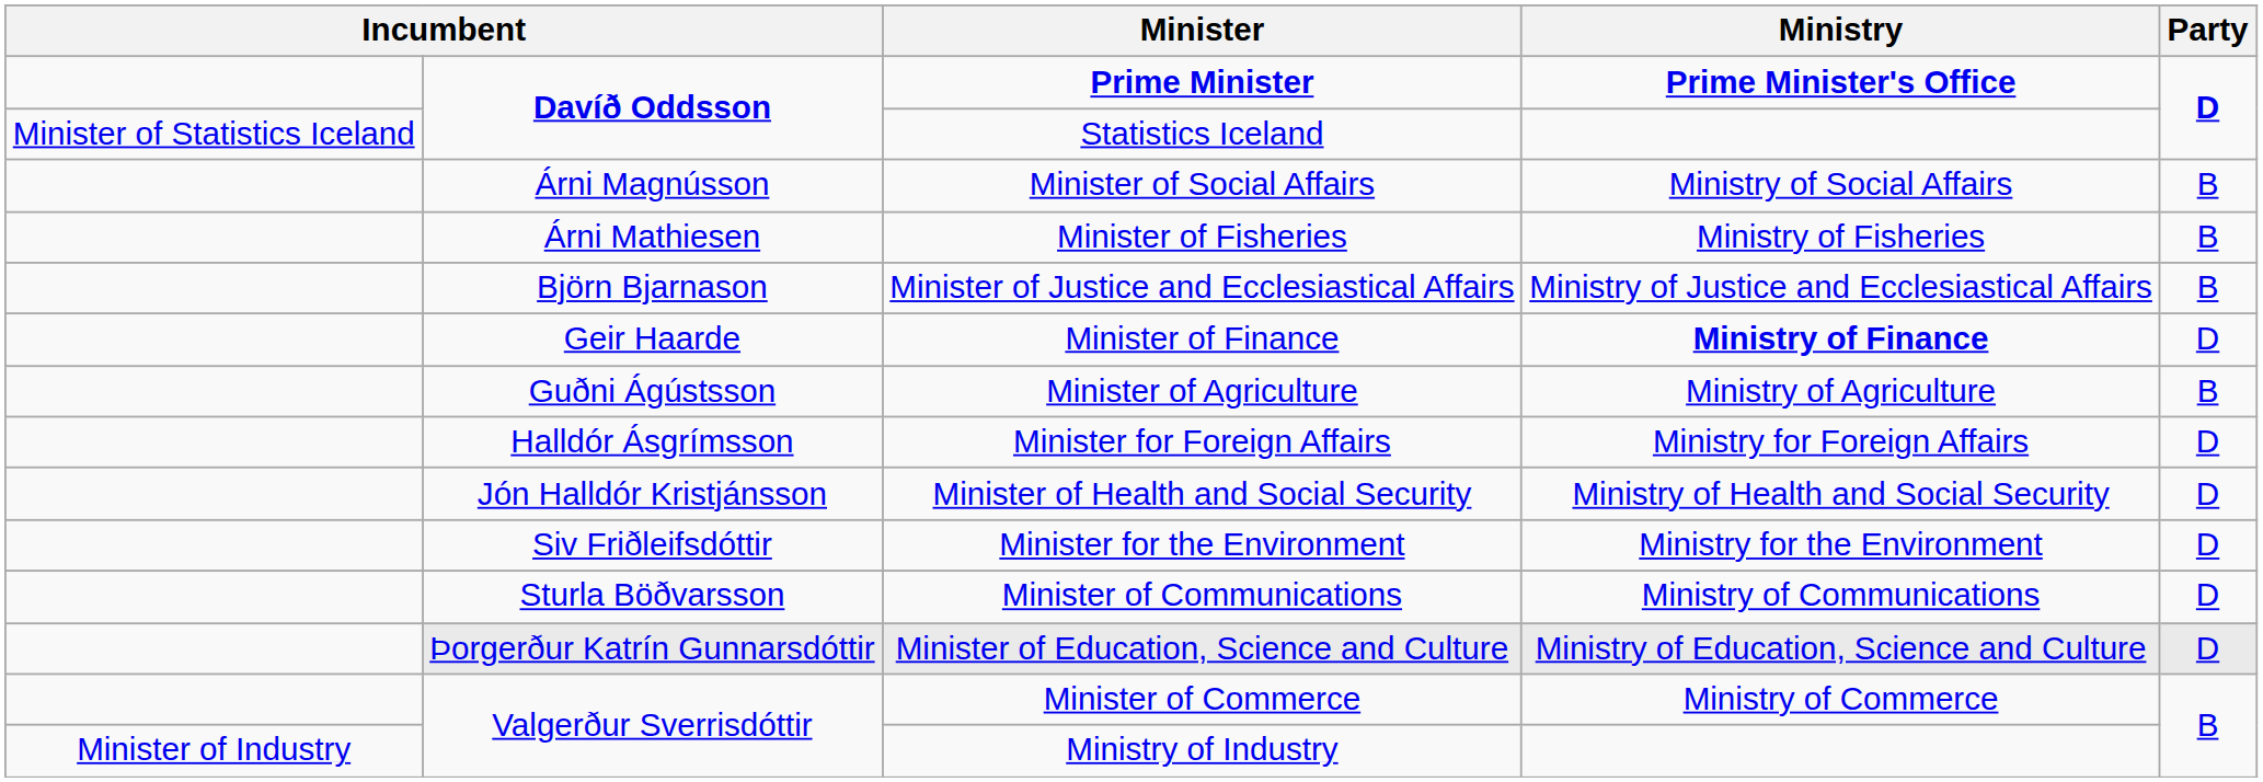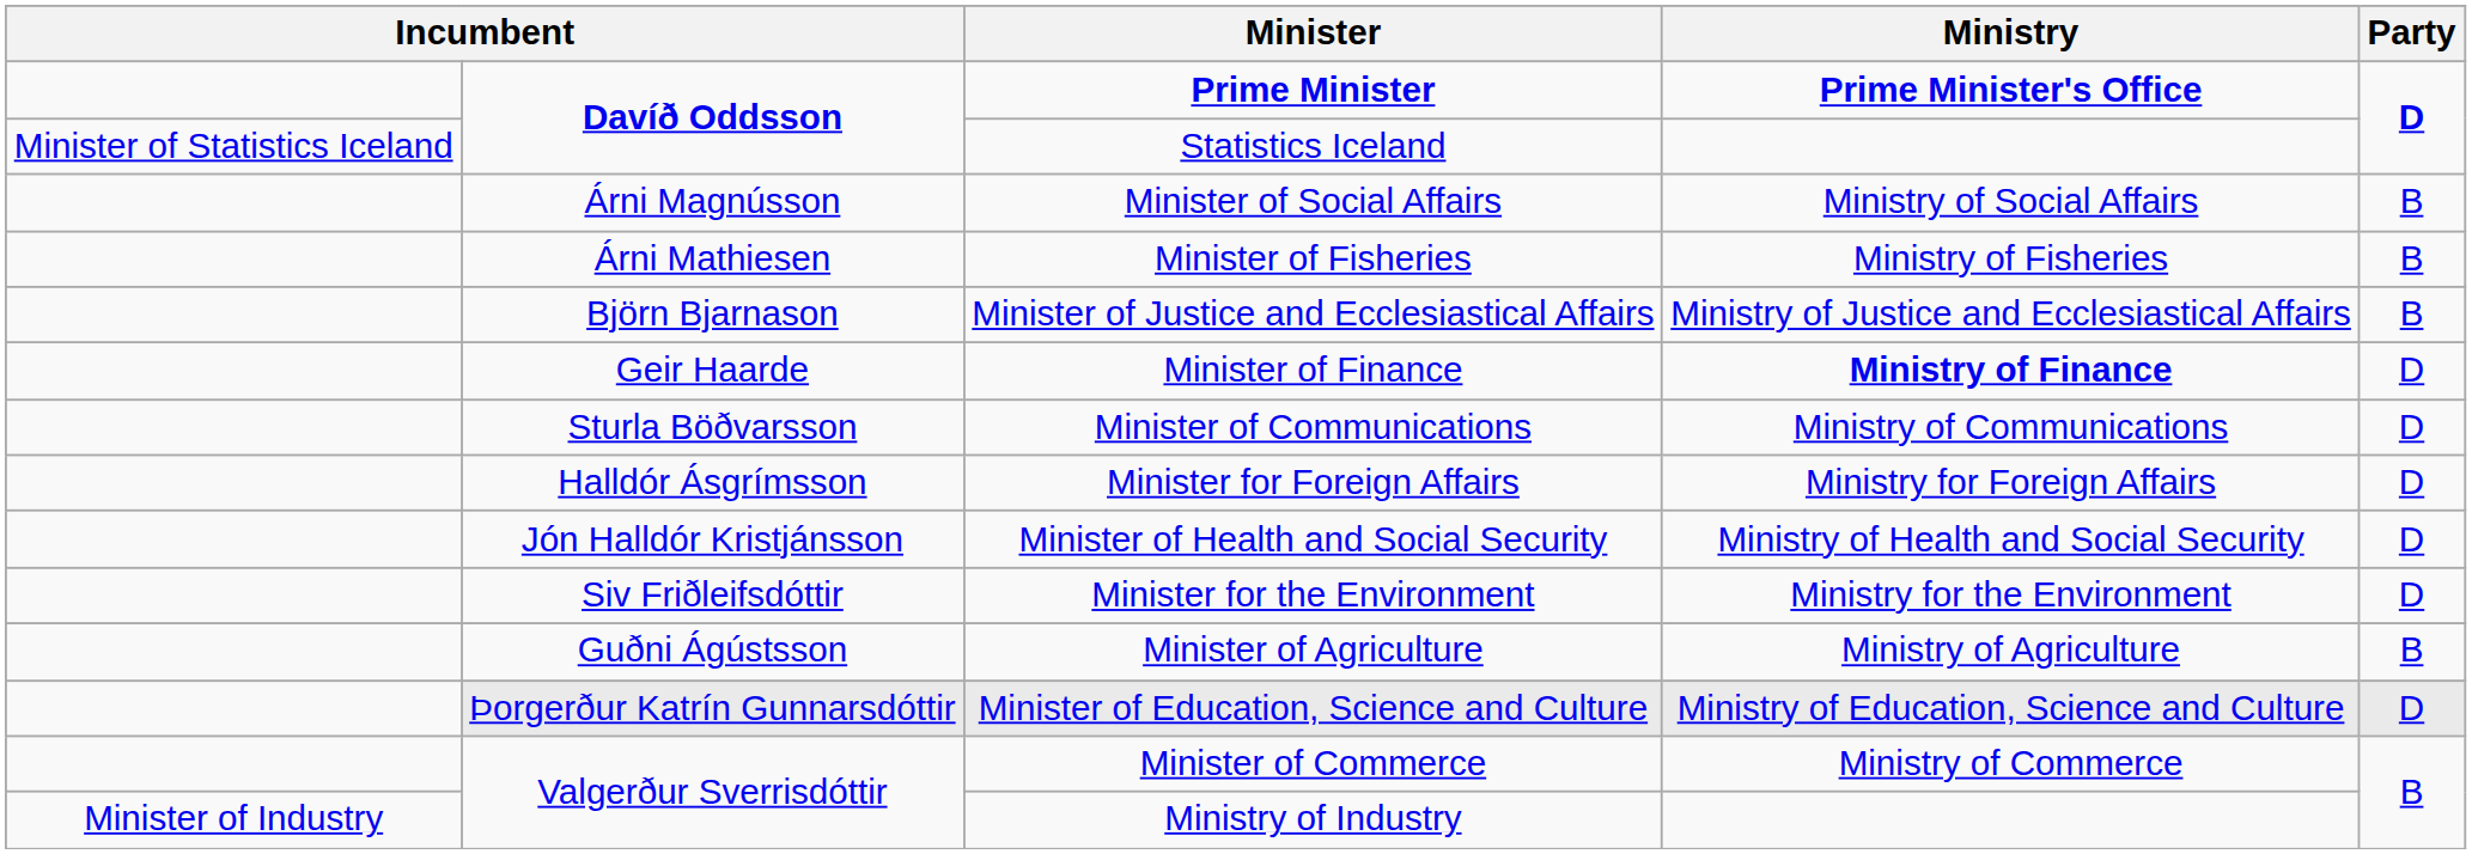 <table class="wikitable" style="text-align: center;">
 <tr>
 <th colspan=2>Incumbent</th>
 <th>Minister</th>
 <th>Ministry</th>
 <th>Party</th>
 </tr>
 <tr>
 <td></td>
 <td rowspan=2><strong><a href='#'>Davíð Oddsson</a></strong></td>
 <td><strong><a href='#'>Prime Minister</a><br></strong></td>
 <td><strong><a href='#'>Prime Minister's Office</a><br></strong></td>
 <td rowspan=2><strong><a href='#'>D</a></strong></td>
 </tr>
 <tr>
 <td><a href='#'>Minister of Statistics Iceland</a><br></td>
 <td><a href='#'>Statistics Iceland</a><br></td>
 </tr>
 <tr>
 <td></td>
 <td><a href='#'>Árni Magnússon</a></td>
 <td><a href='#'>Minister of Social Affairs</a><br></td>
 <td><a href='#'>Ministry of Social Affairs</a><br></td>
 <td><a href='#'>B</a></td>
 </tr>
 <tr>
 <td></td>
 <td><a href='#'>Árni Mathiesen</a></td>
 <td><a href='#'>Minister of Fisheries</a><br></td>
 <td><a href='#'>Ministry of Fisheries</a><br></td>
 <td><a href='#'>B</a></td>
 </tr>
 <tr>
 <td></td>
 <td><a href='#'>Björn Bjarnason</a></td>
 <td><a href='#'>Minister of Justice and Ecclesiastical Affairs</a><br></td>
 <td><a href='#'>Ministry of Justice and Ecclesiastical Affairs</a><br></td>
 <td><a href='#'>B</a></td>
 </tr>
 <tr>
 <td></td>
 <td><a href='#'>Geir Haarde</a></td>
 <td><a href='#'>Minister of Finance</a><br></td>
 <td><strong><a href='#'>Ministry of Finance</a><br></strong></td>
 <td><a href='#'>D</a></td>
 </tr>
 <tr>
 <td></td>
-<td><a href='#'>Guðni Ágústsson</a></td>
-<td><a href='#'>Minister of Agriculture</a><br></td>
-<td><a href='#'>Ministry of Agriculture</a><br></td>
-<td><a href='#'>B</a></td>
+<td><a href='#'>Sturla Böðvarsson</a></td>
+<td><a href='#'>Minister of Communications</a><br></td>
+<td><a href='#'>Ministry of Communications</a><br></td>
+<td><a href='#'>D</a></td>
 </tr>
 <tr>
 <td></td>
 <td><a href='#'>Halldór Ásgrímsson</a></td>
 <td><a href='#'>Minister for Foreign Affairs</a><br></td>
 <td><a href='#'>Ministry for Foreign Affairs</a><br></td>
 <td><a href='#'>D</a></td>
 </tr>
 <tr>
 <td></td>
 <td><a href='#'>Jón Halldór Kristjánsson</a></td>
 <td><a href='#'>Minister of Health and Social Security</a><br></td>
 <td><a href='#'>Ministry of Health and Social Security</a><br></td>
 <td><a href='#'>D</a></td>
 </tr>
 <tr>
 <td></td>
 <td><a href='#'>Siv Friðleifsdóttir</a></td>
 <td><a href='#'>Minister for the Environment</a><br></td>
 <td><a href='#'>Ministry for the Environment</a><br></td>
 <td><a href='#'>D</a></td>
 </tr>
 <tr>
 <td></td>
-<td><a href='#'>Sturla Böðvarsson</a></td>
-<td><a href='#'>Minister of Communications</a><br></td>
-<td><a href='#'>Ministry of Communications</a><br></td>
-<td><a href='#'>D</a></td>
+<td><a href='#'>Guðni Ágústsson</a></td>
+<td><a href='#'>Minister of Agriculture</a><br></td>
+<td><a href='#'>Ministry of Agriculture</a><br></td>
+<td><a href='#'>B</a></td>
 </tr>
 <tr>
 <td></td>
 <td style="background-color: #EAEAEA;"><a href='#'>Þorgerður Katrín Gunnarsdóttir</a></td>
 <td style="background-color: #EAEAEA;"><a href='#'>Minister of Education, Science and Culture</a><br></td>
 <td style="background-color: #EAEAEA;"><a href='#'>Ministry of Education, Science and Culture</a><br></td>
 <td style="background-color: #EAEAEA;"><a href='#'>D</a></td>
 </tr>
 <tr>
 <td></td>
 <td rowspan=2><a href='#'>Valgerður Sverrisdóttir</a></td>
 <td><a href='#'>Minister of Commerce</a><br></td>
 <td><a href='#'>Ministry of Commerce</a><br></td>
 <td rowspan=2><a href='#'>B</a></td>
 </tr>
 <tr>
 <td><a href='#'>Minister of Industry</a><br></td>
 <td><a href='#'>Ministry of Industry</a><br></td>
 </tr>
 </table>
